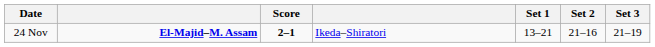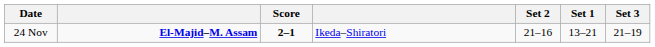 <table class="wikitable" style="text-align: center; font-size:90% ">
 <tr>
 <th width="60">Date</th>
 <th align="right" width="250"></th>
 <th width="60">Score</th>
 <th align="left" width="250"></th>
+<th width="50">Set 2</th>
 <th width="50">Set 1</th>
-<th width="50">Set 2</th>
 <th width="50">Set 3</th>
 </tr>
 <tr>
 <td>24 Nov</td>
 <td align=right><strong><a href='#'>El-Majid</a>–<a href='#'>M. Assam</a> </strong></td>
 <td align=center><strong>2–1</strong></td>
 <td align=left> <a href='#'>Ikeda</a>–<a href='#'>Shiratori</a></td>
+<td>21–16</td>
 <td>13–21</td>
-<td>21–16</td>
 <td>21–19</td>
 </tr>
 </table>
